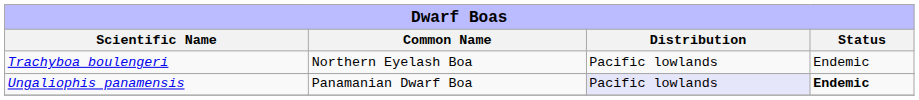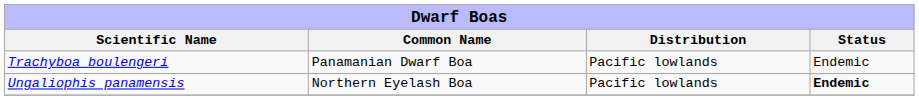 <table class="wikitable" style="width:100%;">
 <tr>
 <td colspan="100%" align="center" bgcolor="#BBBBFF"><big><strong>Dwarf Boas</strong></big></td>
 </tr>
 <tr>
 <th>Scientific Name</th>
 <th>Common Name</th>
 <th>Distribution</th>
 <th>Status</th>
 </tr>
 <tr>
 <td><em><a href='#'>Trachyboa boulengeri</a></em></td>
-<td>Northern Eyelash Boa</td>
+<td>Panamanian Dwarf Boa</td>
 <td>Pacific lowlands</td>
 <td><span>Endemic</span></td>
 </tr>
 <tr>
 </tr>
 <tr>
 <td><em><a href='#'>Ungaliophis panamensis</a></em></td>
-<td>Panamanian Dwarf Boa</td>
-<td style="background: lavender;">Pacific lowlands</td>
+<td>Northern Eyelash Boa</td>
+<td>Pacific lowlands</td>
 <td><strong><span>Endemic</span></strong></td>
 </tr>
 <tr>
 </tr>
 </table>
